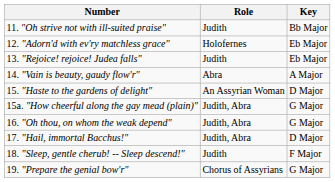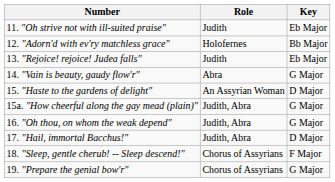 <table class="wikitable">
 <tr>
 <th>Number</th>
 <th>Role</th>
 <th>Key</th>
 </tr>
 <tr>
 <td>11. <em>"Oh strive not with ill-suited praise"</em></td>
 <td>Judith</td>
-<td>Bb Major</td>
+<td>Eb Major</td>
 </tr>
 <tr>
 <td>12. <em>"Adorn'd with ev'ry matchless grace"</em></td>
 <td>Holofernes</td>
-<td>Eb Major</td>
+<td>Bb Major</td>
 </tr>
 <tr>
 <td>13. <em>"Rejoice! rejoice! Judea falls"</em></td>
 <td>Judith</td>
 <td>Eb Major</td>
 </tr>
 <tr>
 <td>14. <em>"Vain is beauty, gaudy flow'r"</em></td>
 <td>Abra</td>
-<td>A Major</td>
+<td>G Major</td>
 </tr>
 <tr>
 <td>15. <em>"Haste to the gardens of delight"</em></td>
 <td>An Assyrian Woman</td>
 <td>D Major</td>
 </tr>
 <tr>
 <td>15a. <em>"How cheerful along the gay mead (plain)"</em></td>
 <td>Judith, Abra</td>
 <td>G Major</td>
 </tr>
 <tr>
 <td>16. <em>"Oh thou, on whom the weak depend"</em></td>
 <td>Judith, Abra</td>
 <td>G Major</td>
 </tr>
 <tr>
 <td>17. <em>"Hail, immortal Bacchus!"</em></td>
 <td>Judith, Abra</td>
 <td>D Major</td>
 </tr>
 <tr>
 <td>18. <em>"Sleep, gentle cherub! -- Sleep descend!"</em></td>
-<td>Judith</td>
+<td>Chorus of Assyrians</td>
 <td>F Major</td>
 </tr>
 <tr>
 <td>19. <em>"Prepare the genial bow'r"</em></td>
 <td>Chorus of Assyrians</td>
 <td>G Major</td>
 </tr>
 </table>
